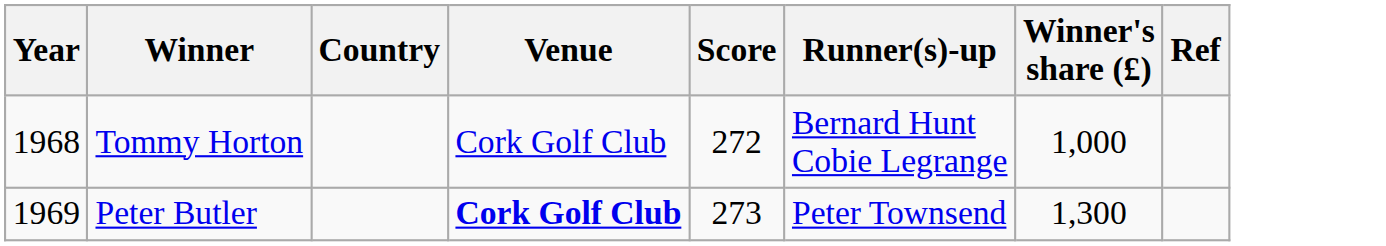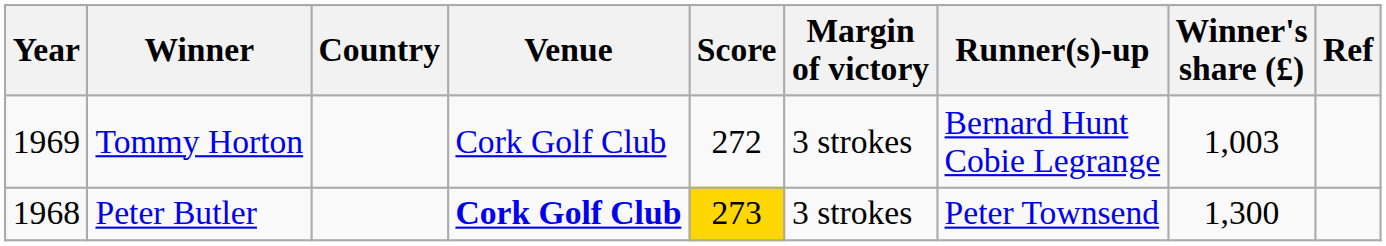 <table class="wikitable">
 <tr>
 <th>Year</th>
 <th>Winner</th>
 <th>Country</th>
 <th>Venue</th>
 <th>Score</th>
+<th>Margin<br>of victory</th>
 <th>Runner(s)-up</th>
 <th>Winner's<br>share (£)</th>
 <th>Ref</th>
 </tr>
 <tr>
-<td>1968</td>
+<td>1969</td>
 <td><a href='#'>Tommy Horton</a></td>
 <td></td>
 <td><a href='#'>Cork Golf Club</a></td>
 <td align=center>272</td>
+<td>3 strokes</td>
 <td> <a href='#'>Bernard Hunt</a><br> <a href='#'>Cobie Legrange</a></td>
-<td align=center>1,000</td>
+<td align=center>1,003</td>
 <td></td>
 </tr>
 <tr>
-<td>1969</td>
+<td>1968</td>
 <td><a href='#'>Peter Butler</a></td>
 <td></td>
 <td><strong><a href='#'>Cork Golf Club</a></strong></td>
-<td align=center>273</td>
+<td align=center style="background: gold;">273</td>
+<td>3 strokes</td>
 <td> <a href='#'>Peter Townsend</a></td>
 <td align=center>1,300</td>
 <td></td>
 </tr>
 </table>
